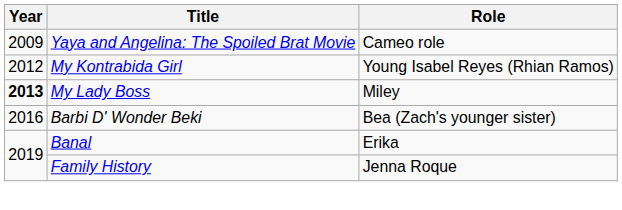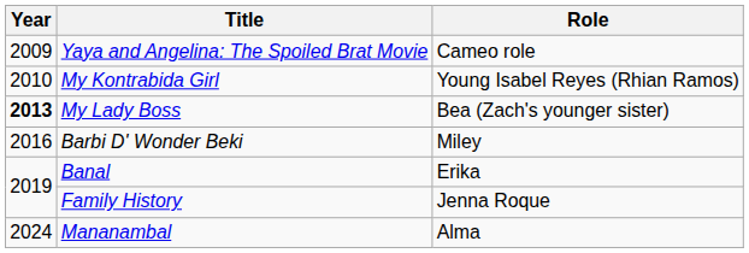 <table class="wikitable">
 <tr>
 <th>Year</th>
 <th>Title</th>
 <th>Role</th>
 </tr>
 <tr>
 <td>2009</td>
 <td><em><a href='#'>Yaya and Angelina: The Spoiled Brat Movie</a></em></td>
 <td>Cameo role</td>
 </tr>
 <tr>
-<td>2012</td>
+<td>2010</td>
 <td><em><a href='#'>My Kontrabida Girl</a></em></td>
 <td>Young Isabel Reyes (Rhian Ramos)</td>
 </tr>
 <tr>
 <td><strong>2013</strong></td>
 <td><em><a href='#'>My Lady Boss</a></em></td>
-<td>Miley</td>
+<td>Bea (Zach's younger sister)</td>
 </tr>
 <tr>
 <td>2016</td>
 <td><em>Barbi D' Wonder Beki</em></td>
-<td>Bea (Zach's younger sister)</td>
+<td>Miley</td>
 </tr>
 <tr>
 <td rowspan="2">2019</td>
 <td><em><a href='#'>Banal</a></em></td>
 <td>Erika</td>
 </tr>
 <tr>
 <td><em><a href='#'>Family History</a></em></td>
 <td>Jenna Roque</td>
 </tr>
+<tr>
+<td>2024</td>
+<td><em><a href='#'>Mananambal</a></em></td>
+<td>Alma</td>
+</tr>
 </table>
